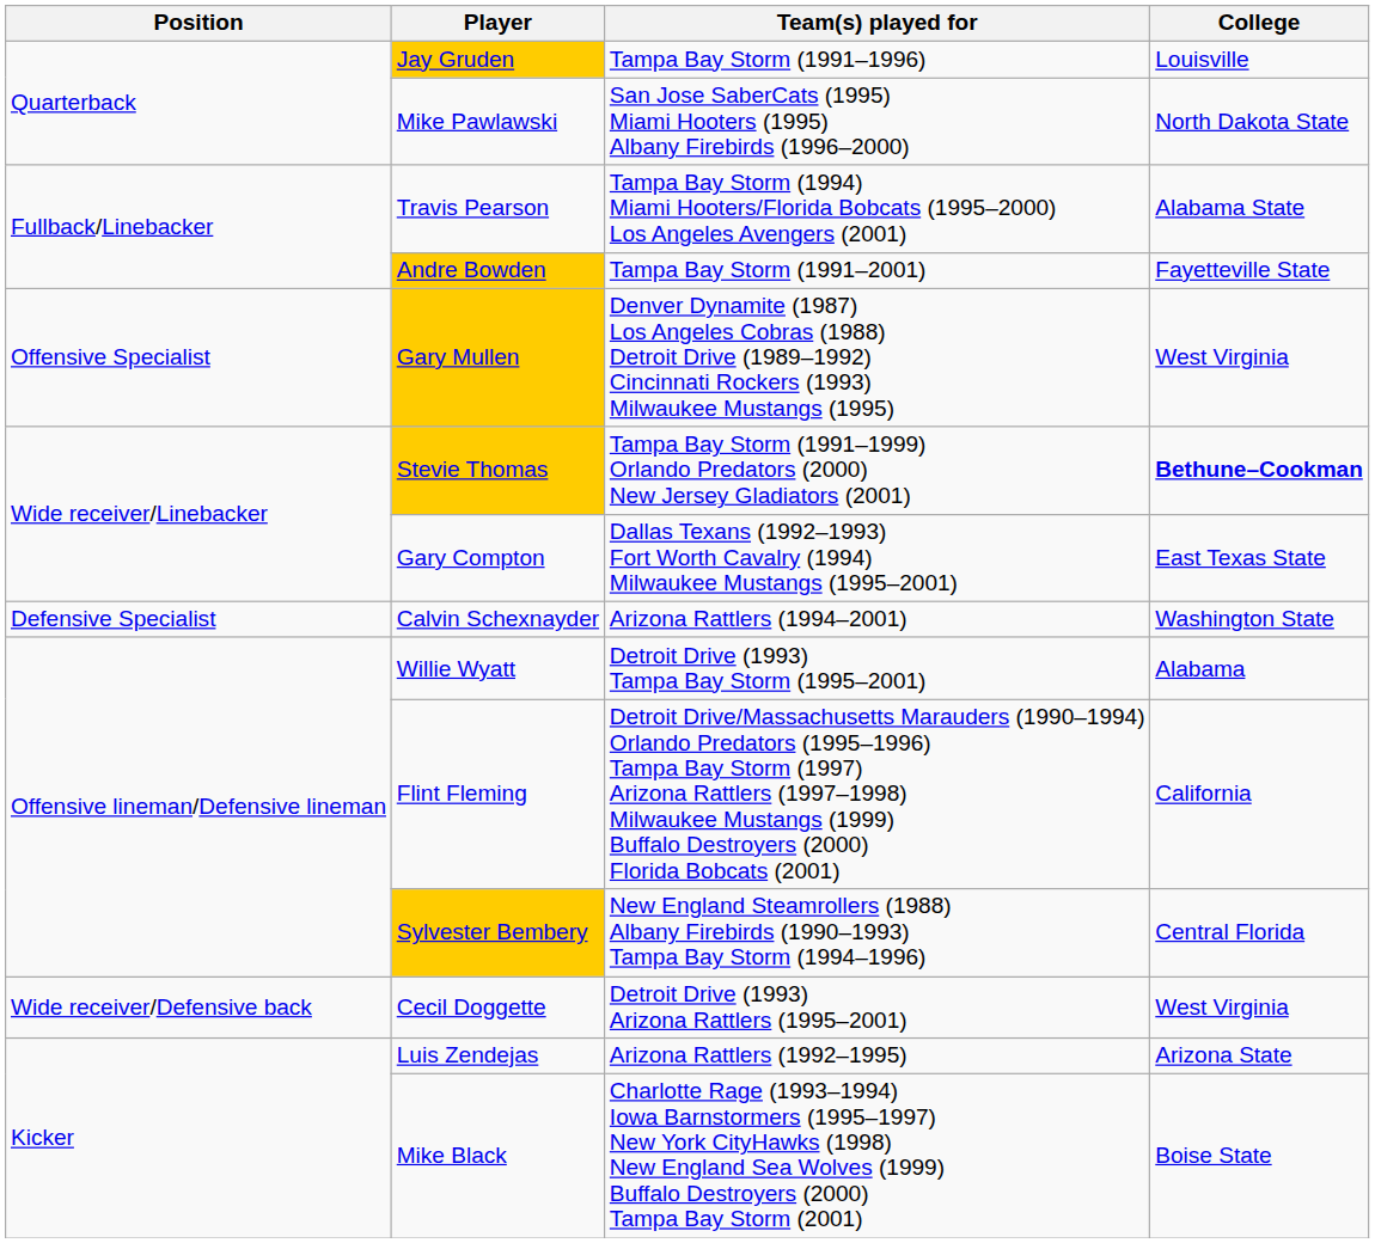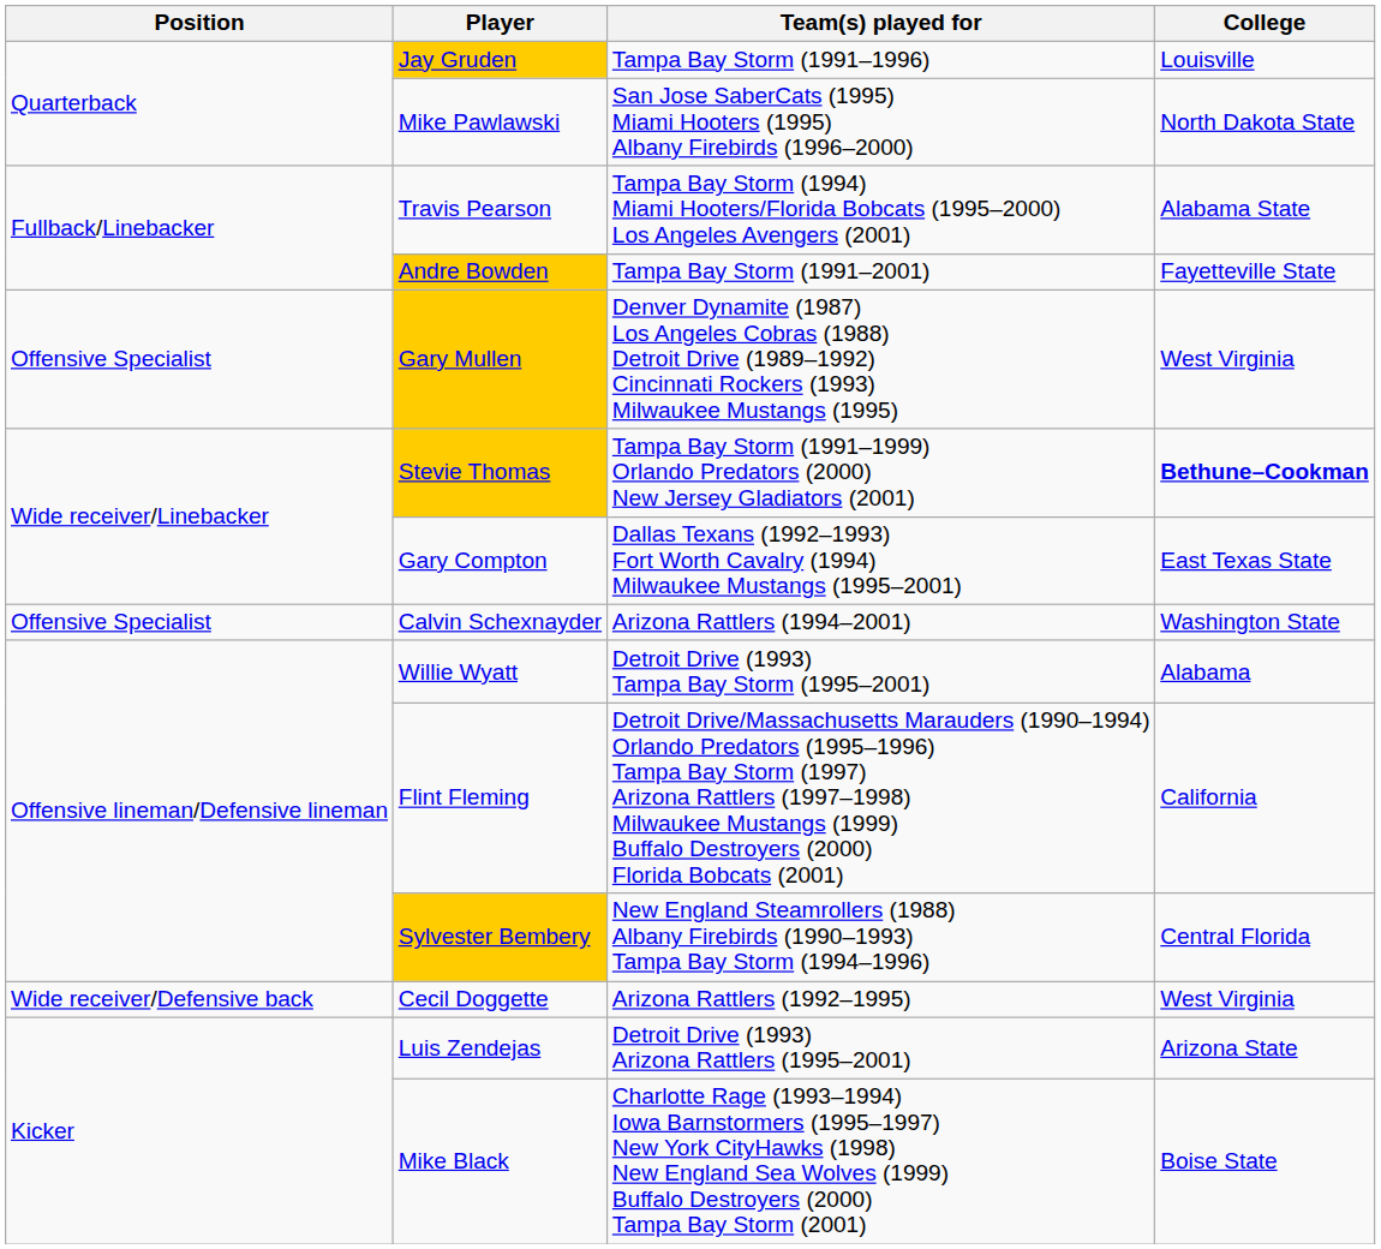 <table class="wikitable">
 <tr>
 <th>Position</th>
 <th>Player</th>
 <th>Team(s) played for</th>
 <th>College</th>
 </tr>
 <tr>
 <td rowspan=2><a href='#'>Quarterback</a></td>
 <td bgcolor="#FFCC00"><a href='#'>Jay Gruden</a></td>
 <td><a href='#'>Tampa Bay Storm</a> (1991–1996)</td>
 <td><a href='#'>Louisville</a></td>
 </tr>
 <tr>
 <td><a href='#'>Mike Pawlawski</a></td>
 <td><a href='#'>San Jose SaberCats</a> (1995)<br><a href='#'>Miami Hooters</a> (1995)<br><a href='#'>Albany Firebirds</a> (1996–2000)</td>
 <td><a href='#'>North Dakota State</a></td>
 </tr>
 <tr>
 <td rowspan=2><a href='#'>Fullback</a>/<a href='#'>Linebacker</a></td>
 <td><a href='#'>Travis Pearson</a></td>
 <td><a href='#'>Tampa Bay Storm</a> (1994)<br><a href='#'>Miami Hooters/Florida Bobcats</a> (1995–2000)<br><a href='#'>Los Angeles Avengers</a> (2001)</td>
 <td><a href='#'>Alabama State</a></td>
 </tr>
 <tr>
 <td bgcolor="#FFCC00"><a href='#'>Andre Bowden</a></td>
 <td><a href='#'>Tampa Bay Storm</a> (1991–2001)</td>
 <td><a href='#'>Fayetteville State</a></td>
 </tr>
 <tr>
 <td rowspan=1><a href='#'>Offensive Specialist</a></td>
 <td bgcolor="#FFCC00"><a href='#'>Gary Mullen</a></td>
 <td><a href='#'>Denver Dynamite</a> (1987)<br><a href='#'>Los Angeles Cobras</a> (1988)<br><a href='#'>Detroit Drive</a> (1989–1992)<br><a href='#'>Cincinnati Rockers</a> (1993)<br><a href='#'>Milwaukee Mustangs</a> (1995)</td>
 <td><a href='#'>West Virginia</a></td>
 </tr>
 <tr>
 <td rowspan=2><a href='#'>Wide receiver</a>/<a href='#'>Linebacker</a></td>
 <td bgcolor="#FFCC00"><a href='#'>Stevie Thomas</a></td>
 <td><a href='#'>Tampa Bay Storm</a> (1991–1999)<br><a href='#'>Orlando Predators</a> (2000)<br><a href='#'>New Jersey Gladiators</a> (2001)</td>
 <td><strong><a href='#'>Bethune–Cookman</a></strong></td>
 </tr>
 <tr>
 <td><a href='#'>Gary Compton</a></td>
 <td><a href='#'>Dallas Texans</a> (1992–1993)<br><a href='#'>Fort Worth Cavalry</a> (1994)<br><a href='#'>Milwaukee Mustangs</a> (1995–2001)</td>
 <td><a href='#'>East Texas State</a></td>
 </tr>
 <tr>
-<td rowspan=1><a href='#'>Defensive Specialist</a></td>
+<td rowspan=1><a href='#'>Offensive Specialist</a></td>
 <td><a href='#'>Calvin Schexnayder</a></td>
 <td><a href='#'>Arizona Rattlers</a> (1994–2001)</td>
 <td><a href='#'>Washington State</a></td>
 </tr>
 <tr>
 <td rowspan=3><a href='#'>Offensive lineman</a>/<a href='#'>Defensive lineman</a></td>
 <td><a href='#'>Willie Wyatt</a></td>
 <td><a href='#'>Detroit Drive</a> (1993)<br><a href='#'>Tampa Bay Storm</a> (1995–2001)</td>
 <td><a href='#'>Alabama</a></td>
 </tr>
 <tr>
 <td><a href='#'>Flint Fleming</a></td>
 <td><a href='#'>Detroit Drive/Massachusetts Marauders</a> (1990–1994)<br><a href='#'>Orlando Predators</a> (1995–1996)<br><a href='#'>Tampa Bay Storm</a> (1997)<br><a href='#'>Arizona Rattlers</a> (1997–1998)<br><a href='#'>Milwaukee Mustangs</a> (1999)<br><a href='#'>Buffalo Destroyers</a> (2000)<br><a href='#'>Florida Bobcats</a> (2001)</td>
 <td><a href='#'>California</a></td>
 </tr>
 <tr>
 <td bgcolor="#FFCC00"><a href='#'>Sylvester Bembery</a></td>
 <td><a href='#'>New England Steamrollers</a> (1988)<br><a href='#'>Albany Firebirds</a> (1990–1993)<br><a href='#'>Tampa Bay Storm</a> (1994–1996)</td>
 <td><a href='#'>Central Florida</a></td>
 </tr>
 <tr>
 <td rowspan=1><a href='#'>Wide receiver</a>/<a href='#'>Defensive back</a></td>
 <td><a href='#'>Cecil Doggette</a></td>
-<td><a href='#'>Detroit Drive</a> (1993)<br><a href='#'>Arizona Rattlers</a> (1995–2001)</td>
+<td><a href='#'>Arizona Rattlers</a> (1992–1995)</td>
 <td><a href='#'>West Virginia</a></td>
 </tr>
 <tr>
 <td rowspan=2><a href='#'>Kicker</a></td>
 <td><a href='#'>Luis Zendejas</a></td>
-<td><a href='#'>Arizona Rattlers</a> (1992–1995)</td>
+<td><a href='#'>Detroit Drive</a> (1993)<br><a href='#'>Arizona Rattlers</a> (1995–2001)</td>
 <td><a href='#'>Arizona State</a></td>
 </tr>
 <tr>
 <td><a href='#'>Mike Black</a></td>
 <td><a href='#'>Charlotte Rage</a> (1993–1994)<br><a href='#'>Iowa Barnstormers</a> (1995–1997)<br><a href='#'>New York CityHawks</a> (1998)<br><a href='#'>New England Sea Wolves</a> (1999)<br><a href='#'>Buffalo Destroyers</a> (2000)<br><a href='#'>Tampa Bay Storm</a> (2001)</td>
 <td><a href='#'>Boise State</a></td>
 </tr>
 <tr>
 </tr>
 </table>
